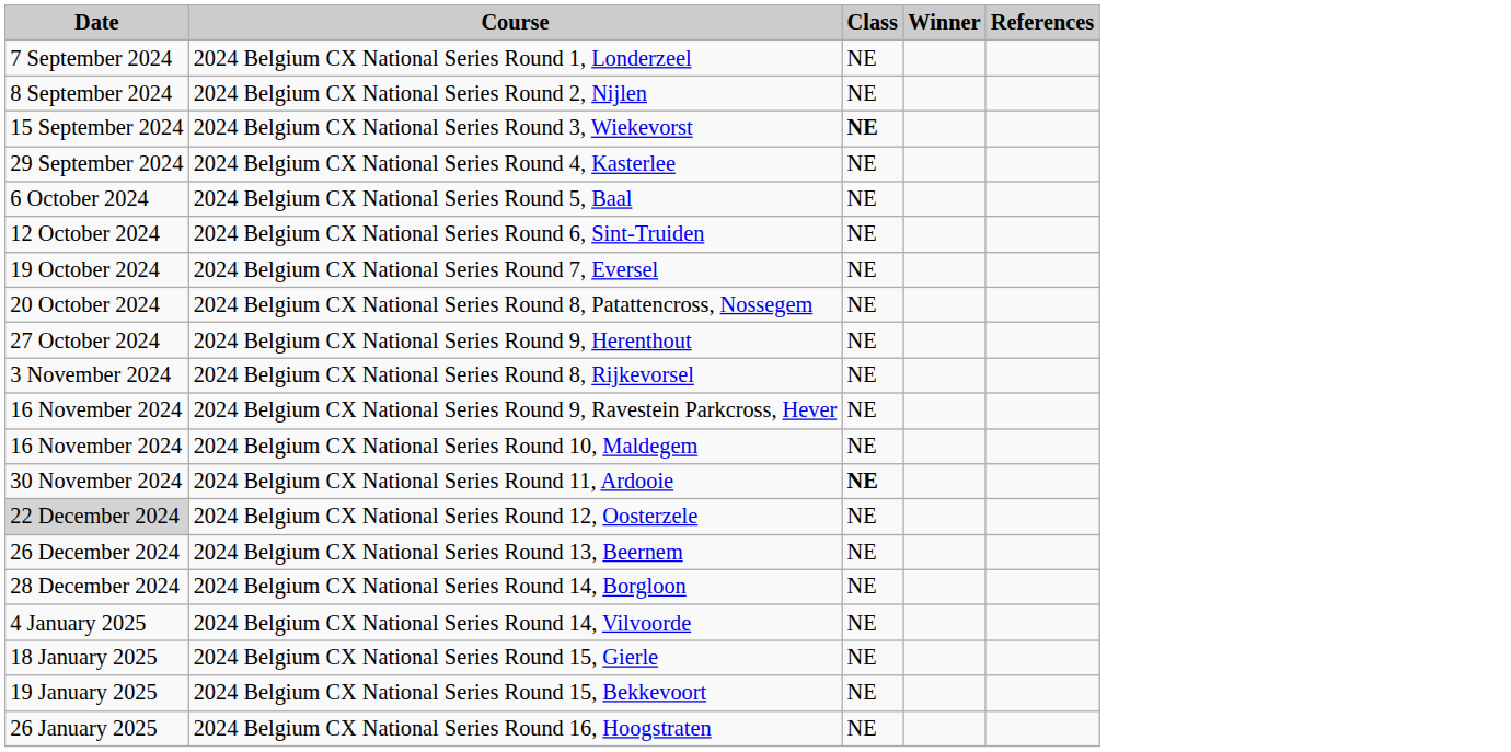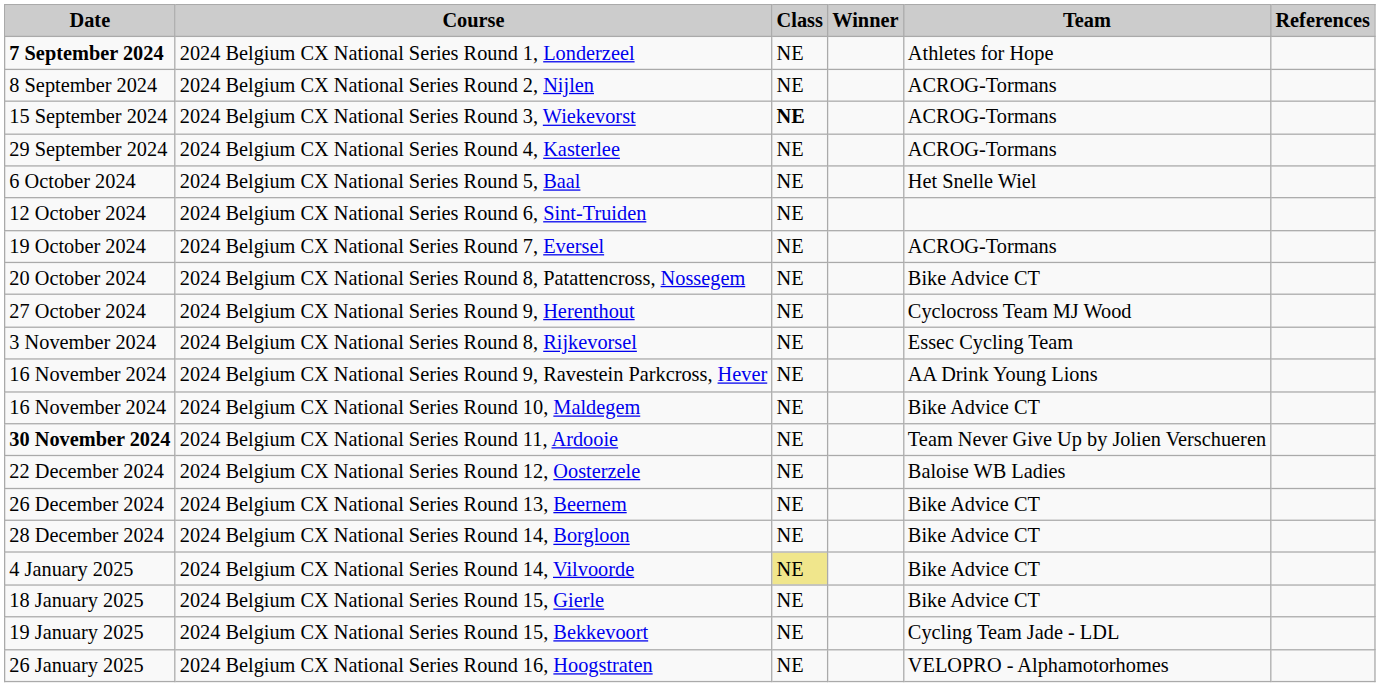 <table class="wikitable sortable alternance ">
 <tr>
 <th scope="col" style="background-color:#CCCCCC;">Date</th>
 <th scope="col" style="background-color:#CCCCCC;">Course</th>
 <th scope="col" style="background-color:#CCCCCC;">Class</th>
 <th scope="col" style="background-color:#CCCCCC;">Winner</th>
+<th scope="col" style="background-color:#CCCCCC;">Team</th>
 <th scope="col" style="background-color:#CCCCCC;">References</th>
 </tr>
 <tr>
-<td>7 September 2024</td>
+<td><strong>7 September 2024</strong></td>
 <td> 2024 Belgium CX National Series Round 1, <a href='#'>Londerzeel</a></td>
 <td>NE</td>
 <td></td>
+<td>Athletes for Hope</td>
 <td></td>
 </tr>
 <tr>
 <td>8 September 2024</td>
 <td> 2024 Belgium CX National Series Round 2, <a href='#'>Nijlen</a></td>
 <td>NE</td>
 <td></td>
+<td>ACROG-Tormans</td>
 <td></td>
 </tr>
 <tr>
 <td>15 September 2024</td>
 <td> 2024 Belgium CX National Series Round 3, <a href='#'>Wiekevorst</a></td>
 <td><strong>NE</strong></td>
 <td></td>
+<td>ACROG-Tormans</td>
 <td></td>
 </tr>
 <tr>
 <td>29 September 2024</td>
 <td> 2024 Belgium CX National Series Round 4, <a href='#'>Kasterlee</a></td>
 <td>NE</td>
 <td></td>
+<td>ACROG-Tormans</td>
 <td></td>
 </tr>
 <tr>
 <td>6 October 2024</td>
 <td> 2024 Belgium CX National Series Round 5, <a href='#'>Baal</a></td>
 <td>NE</td>
 <td></td>
+<td>Het Snelle Wiel</td>
 <td></td>
 </tr>
 <tr>
 <td>12 October 2024</td>
 <td> 2024 Belgium CX National Series Round 6, <a href='#'>Sint-Truiden</a></td>
 <td>NE</td>
 <td></td>
 <td></td>
+<td></td>
 </tr>
 <tr>
 <td>19 October 2024</td>
 <td> 2024 Belgium CX National Series Round 7, <a href='#'>Eversel</a></td>
 <td>NE</td>
 <td></td>
+<td>ACROG-Tormans</td>
 <td></td>
 </tr>
 <tr>
 <td>20 October 2024</td>
 <td> 2024 Belgium CX National Series Round 8, Patattencross, <a href='#'>Nossegem</a></td>
 <td>NE</td>
 <td></td>
+<td>Bike Advice CT</td>
 <td></td>
 </tr>
 <tr>
 <td>27 October 2024</td>
 <td> 2024 Belgium CX National Series Round 9, <a href='#'>Herenthout</a></td>
 <td>NE</td>
 <td></td>
+<td>Cyclocross Team MJ Wood</td>
 <td></td>
 </tr>
 <tr>
 <td>3 November 2024</td>
 <td> 2024 Belgium CX National Series Round 8, <a href='#'>Rijkevorsel</a></td>
 <td>NE</td>
 <td></td>
+<td>Essec Cycling Team</td>
 <td></td>
 </tr>
 <tr>
 <td>16 November 2024</td>
 <td> 2024 Belgium CX National Series Round 9, Ravestein Parkcross, <a href='#'>Hever</a></td>
 <td>NE</td>
 <td></td>
+<td>AA Drink Young Lions</td>
 <td></td>
 </tr>
 <tr>
 <td>16 November 2024</td>
 <td> 2024 Belgium CX National Series Round 10, <a href='#'>Maldegem</a></td>
 <td>NE</td>
 <td></td>
+<td>Bike Advice CT</td>
 <td></td>
 </tr>
 <tr>
-<td>30 November 2024</td>
+<td><strong>30 November 2024</strong></td>
 <td> 2024 Belgium CX National Series Round 11, <a href='#'>Ardooie</a></td>
-<td><strong>NE</strong></td>
+<td>NE</td>
 <td></td>
+<td>Team Never Give Up by Jolien Verschueren</td>
 <td></td>
 </tr>
 <tr>
-<td style="background: lightgrey;">22 December 2024</td>
+<td>22 December 2024</td>
 <td> 2024 Belgium CX National Series Round 12, <a href='#'>Oosterzele</a></td>
 <td>NE</td>
 <td></td>
+<td>Baloise WB Ladies</td>
 <td></td>
 </tr>
 <tr>
 <td>26 December 2024</td>
 <td> 2024 Belgium CX National Series Round 13, <a href='#'>Beernem</a></td>
 <td>NE</td>
 <td></td>
+<td>Bike Advice CT</td>
 <td></td>
 </tr>
 <tr>
 <td>28 December 2024</td>
 <td> 2024 Belgium CX National Series Round 14, <a href='#'>Borgloon</a></td>
 <td>NE</td>
 <td></td>
+<td>Bike Advice CT</td>
 <td></td>
 </tr>
 <tr>
 <td>4 January 2025</td>
 <td> 2024 Belgium CX National Series Round 14, <a href='#'>Vilvoorde</a></td>
-<td>NE</td>
+<td style="background: khaki;">NE</td>
 <td></td>
+<td>Bike Advice CT</td>
 <td></td>
 </tr>
 <tr>
 <td>18 January 2025</td>
 <td> 2024 Belgium CX National Series Round 15, <a href='#'>Gierle</a></td>
 <td>NE</td>
 <td></td>
+<td>Bike Advice CT</td>
 <td></td>
 </tr>
 <tr>
 <td>19 January 2025</td>
 <td> 2024 Belgium CX National Series Round 15, <a href='#'>Bekkevoort</a></td>
 <td>NE</td>
 <td></td>
+<td>Cycling Team Jade - LDL</td>
 <td></td>
 </tr>
 <tr>
 <td>26 January 2025</td>
 <td> 2024 Belgium CX National Series Round 16, <a href='#'>Hoogstraten</a></td>
 <td>NE</td>
 <td></td>
+<td>VELOPRO - Alphamotorhomes</td>
 <td></td>
 </tr>
 </table>
